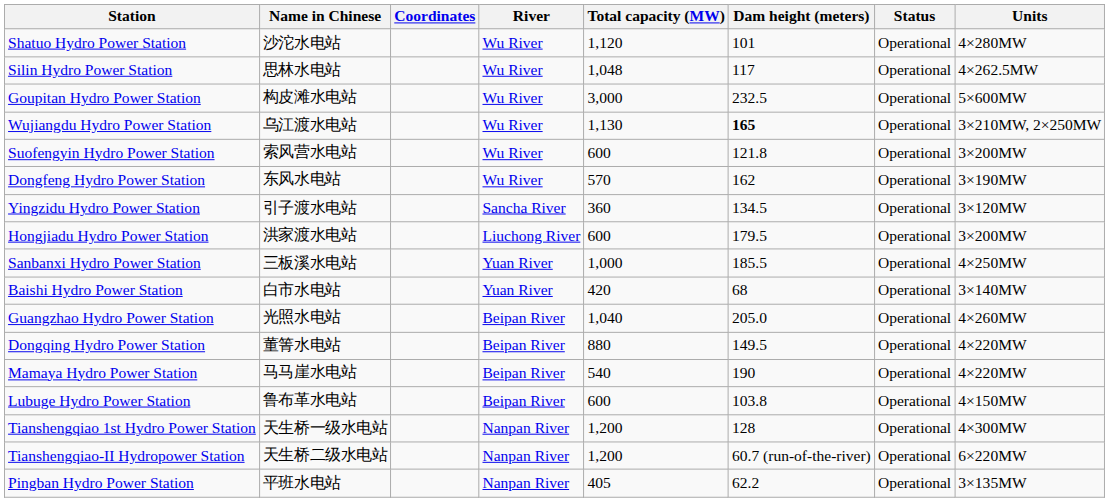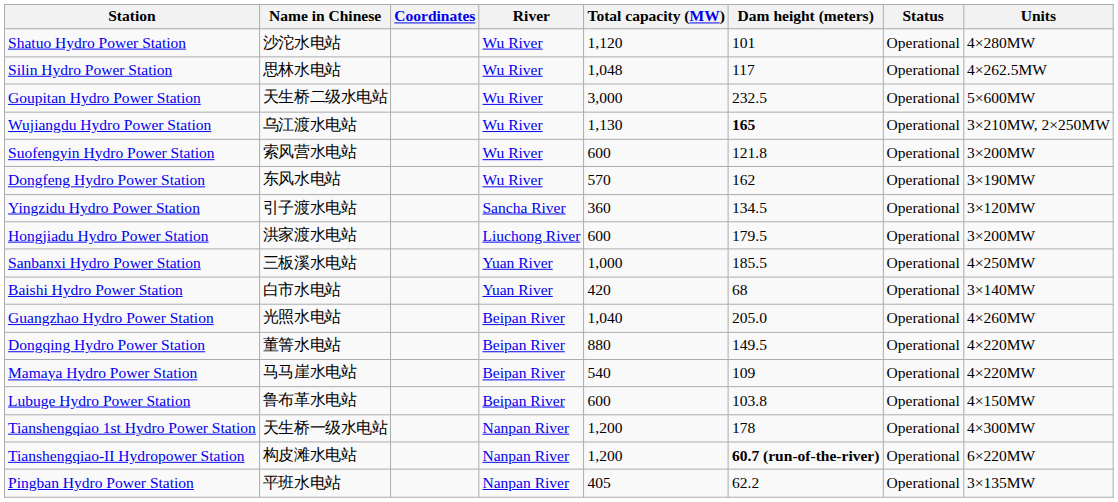 <table class="wikitable sortable">
 <tr>
 <th>Station</th>
 <th>Name in Chinese</th>
 <th><a href='#'>Coordinates</a></th>
 <th>River</th>
 <th>Total capacity (<a href='#'>MW</a>)</th>
 <th>Dam height (meters)</th>
 <th>Status</th>
 <th>Units</th>
 </tr>
 <tr>
 <td><a href='#'>Shatuo Hydro Power Station</a></td>
 <td>沙沱水电站</td>
 <td></td>
 <td><a href='#'>Wu River</a></td>
 <td>1,120</td>
 <td>101</td>
 <td>Operational</td>
 <td>4×280MW</td>
 </tr>
 <tr>
 <td><a href='#'>Silin Hydro Power Station</a></td>
 <td>思林水电站</td>
 <td></td>
 <td><a href='#'>Wu River</a></td>
 <td>1,048</td>
 <td>117</td>
 <td>Operational</td>
 <td>4×262.5MW</td>
 </tr>
 <tr>
 <td><a href='#'>Goupitan Hydro Power Station</a></td>
-<td>构皮滩水电站</td>
+<td>天生桥二级水电站</td>
 <td></td>
 <td><a href='#'>Wu River</a></td>
 <td>3,000</td>
 <td>232.5</td>
 <td>Operational</td>
 <td>5×600MW</td>
 </tr>
 <tr>
 <td><a href='#'>Wujiangdu Hydro Power Station</a></td>
 <td>乌江渡水电站</td>
 <td></td>
 <td><a href='#'>Wu River</a></td>
 <td>1,130</td>
 <td><strong>165</strong></td>
 <td>Operational</td>
 <td>3×210MW, 2×250MW</td>
 </tr>
 <tr>
 <td><a href='#'>Suofengyin Hydro Power Station</a></td>
 <td>索风营水电站</td>
 <td></td>
 <td><a href='#'>Wu River</a></td>
 <td>600</td>
 <td>121.8</td>
 <td>Operational</td>
 <td>3×200MW</td>
 </tr>
 <tr>
 <td><a href='#'>Dongfeng Hydro Power Station</a></td>
 <td>东风水电站</td>
 <td></td>
 <td><a href='#'>Wu River</a></td>
 <td>570</td>
 <td>162</td>
 <td>Operational</td>
 <td>3×190MW</td>
 </tr>
 <tr>
 <td><a href='#'>Yingzidu Hydro Power Station</a></td>
 <td>引子渡水电站</td>
 <td></td>
 <td><a href='#'>Sancha River</a></td>
 <td>360</td>
 <td>134.5</td>
 <td>Operational</td>
 <td>3×120MW</td>
 </tr>
 <tr>
 <td><a href='#'>Hongjiadu Hydro Power Station</a></td>
 <td>洪家渡水电站</td>
 <td></td>
 <td><a href='#'>Liuchong River</a></td>
 <td>600</td>
 <td>179.5</td>
 <td>Operational</td>
 <td>3×200MW</td>
 </tr>
 <tr>
 <td><a href='#'>Sanbanxi Hydro Power Station</a></td>
 <td>三板溪水电站</td>
 <td></td>
 <td><a href='#'>Yuan River</a></td>
 <td>1,000</td>
 <td>185.5</td>
 <td>Operational</td>
 <td>4×250MW</td>
 </tr>
 <tr>
 <td><a href='#'>Baishi Hydro Power Station</a></td>
 <td>白市水电站</td>
 <td></td>
 <td><a href='#'>Yuan River</a></td>
 <td>420</td>
 <td>68</td>
 <td>Operational</td>
 <td>3×140MW</td>
 </tr>
 <tr>
 <td><a href='#'>Guangzhao Hydro Power Station</a></td>
 <td>光照水电站</td>
 <td></td>
 <td><a href='#'>Beipan River</a></td>
 <td>1,040</td>
 <td>205.0</td>
 <td>Operational</td>
 <td>4×260MW</td>
 </tr>
 <tr>
 <td><a href='#'>Dongqing Hydro Power Station</a></td>
 <td>董箐水电站</td>
 <td></td>
 <td><a href='#'>Beipan River</a></td>
 <td>880</td>
 <td>149.5</td>
 <td>Operational</td>
 <td>4×220MW</td>
 </tr>
 <tr>
 <td><a href='#'>Mamaya Hydro Power Station</a></td>
 <td>马马崖水电站</td>
 <td></td>
 <td><a href='#'>Beipan River</a></td>
 <td>540</td>
-<td>190</td>
+<td>109</td>
 <td>Operational</td>
 <td>4×220MW</td>
 </tr>
 <tr>
 <td><a href='#'>Lubuge Hydro Power Station</a></td>
 <td>鲁布革水电站</td>
 <td></td>
 <td><a href='#'>Beipan River</a></td>
 <td>600</td>
 <td>103.8</td>
 <td>Operational</td>
 <td>4×150MW</td>
 </tr>
 <tr>
 <td><a href='#'>Tianshengqiao 1st Hydro Power Station</a></td>
 <td>天生桥一级水电站</td>
 <td></td>
 <td><a href='#'>Nanpan River</a></td>
 <td>1,200</td>
-<td>128</td>
+<td>178</td>
 <td>Operational</td>
 <td>4×300MW</td>
 </tr>
 <tr>
 <td><a href='#'>Tianshengqiao-II Hydropower Station</a></td>
-<td>天生桥二级水电站</td>
+<td>构皮滩水电站</td>
 <td></td>
 <td><a href='#'>Nanpan River</a></td>
 <td>1,200</td>
-<td>60.7 (run-of-the-river)</td>
+<td><strong>60.7 (run-of-the-river)</strong></td>
 <td>Operational</td>
 <td>6×220MW</td>
 </tr>
 <tr>
 <td><a href='#'>Pingban Hydro Power Station</a></td>
 <td>平班水电站</td>
 <td></td>
 <td><a href='#'>Nanpan River</a></td>
 <td>405</td>
 <td>62.2</td>
 <td>Operational</td>
 <td>3×135MW</td>
 </tr>
 </table>
